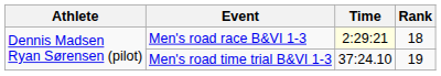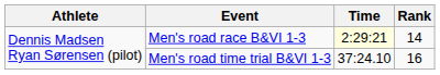 <table class=wikitable style="font-size:90%">
 <tr>
 <th>Athlete</th>
 <th>Event</th>
 <th>Time</th>
 <th>Rank</th>
 </tr>
 <tr>
 <td rowspan="2"><a href='#'>Dennis Madsen</a><br> <a href='#'>Ryan Sørensen</a> (pilot)</td>
 <td><a href='#'>Men's road race B&VI 1-3</a></td>
 <td style="background: lightyellow; text-align:center;">2:29:21</td>
-<td style="text-align:center;">18</td>
+<td style="text-align:center;">14</td>
 </tr>
 <tr>
 <td><a href='#'>Men's road time trial B&VI 1-3</a></td>
 <td style="text-align:center;">37:24.10</td>
-<td style="text-align:center;">19</td>
+<td style="text-align:center;">16</td>
 </tr>
 </table>
